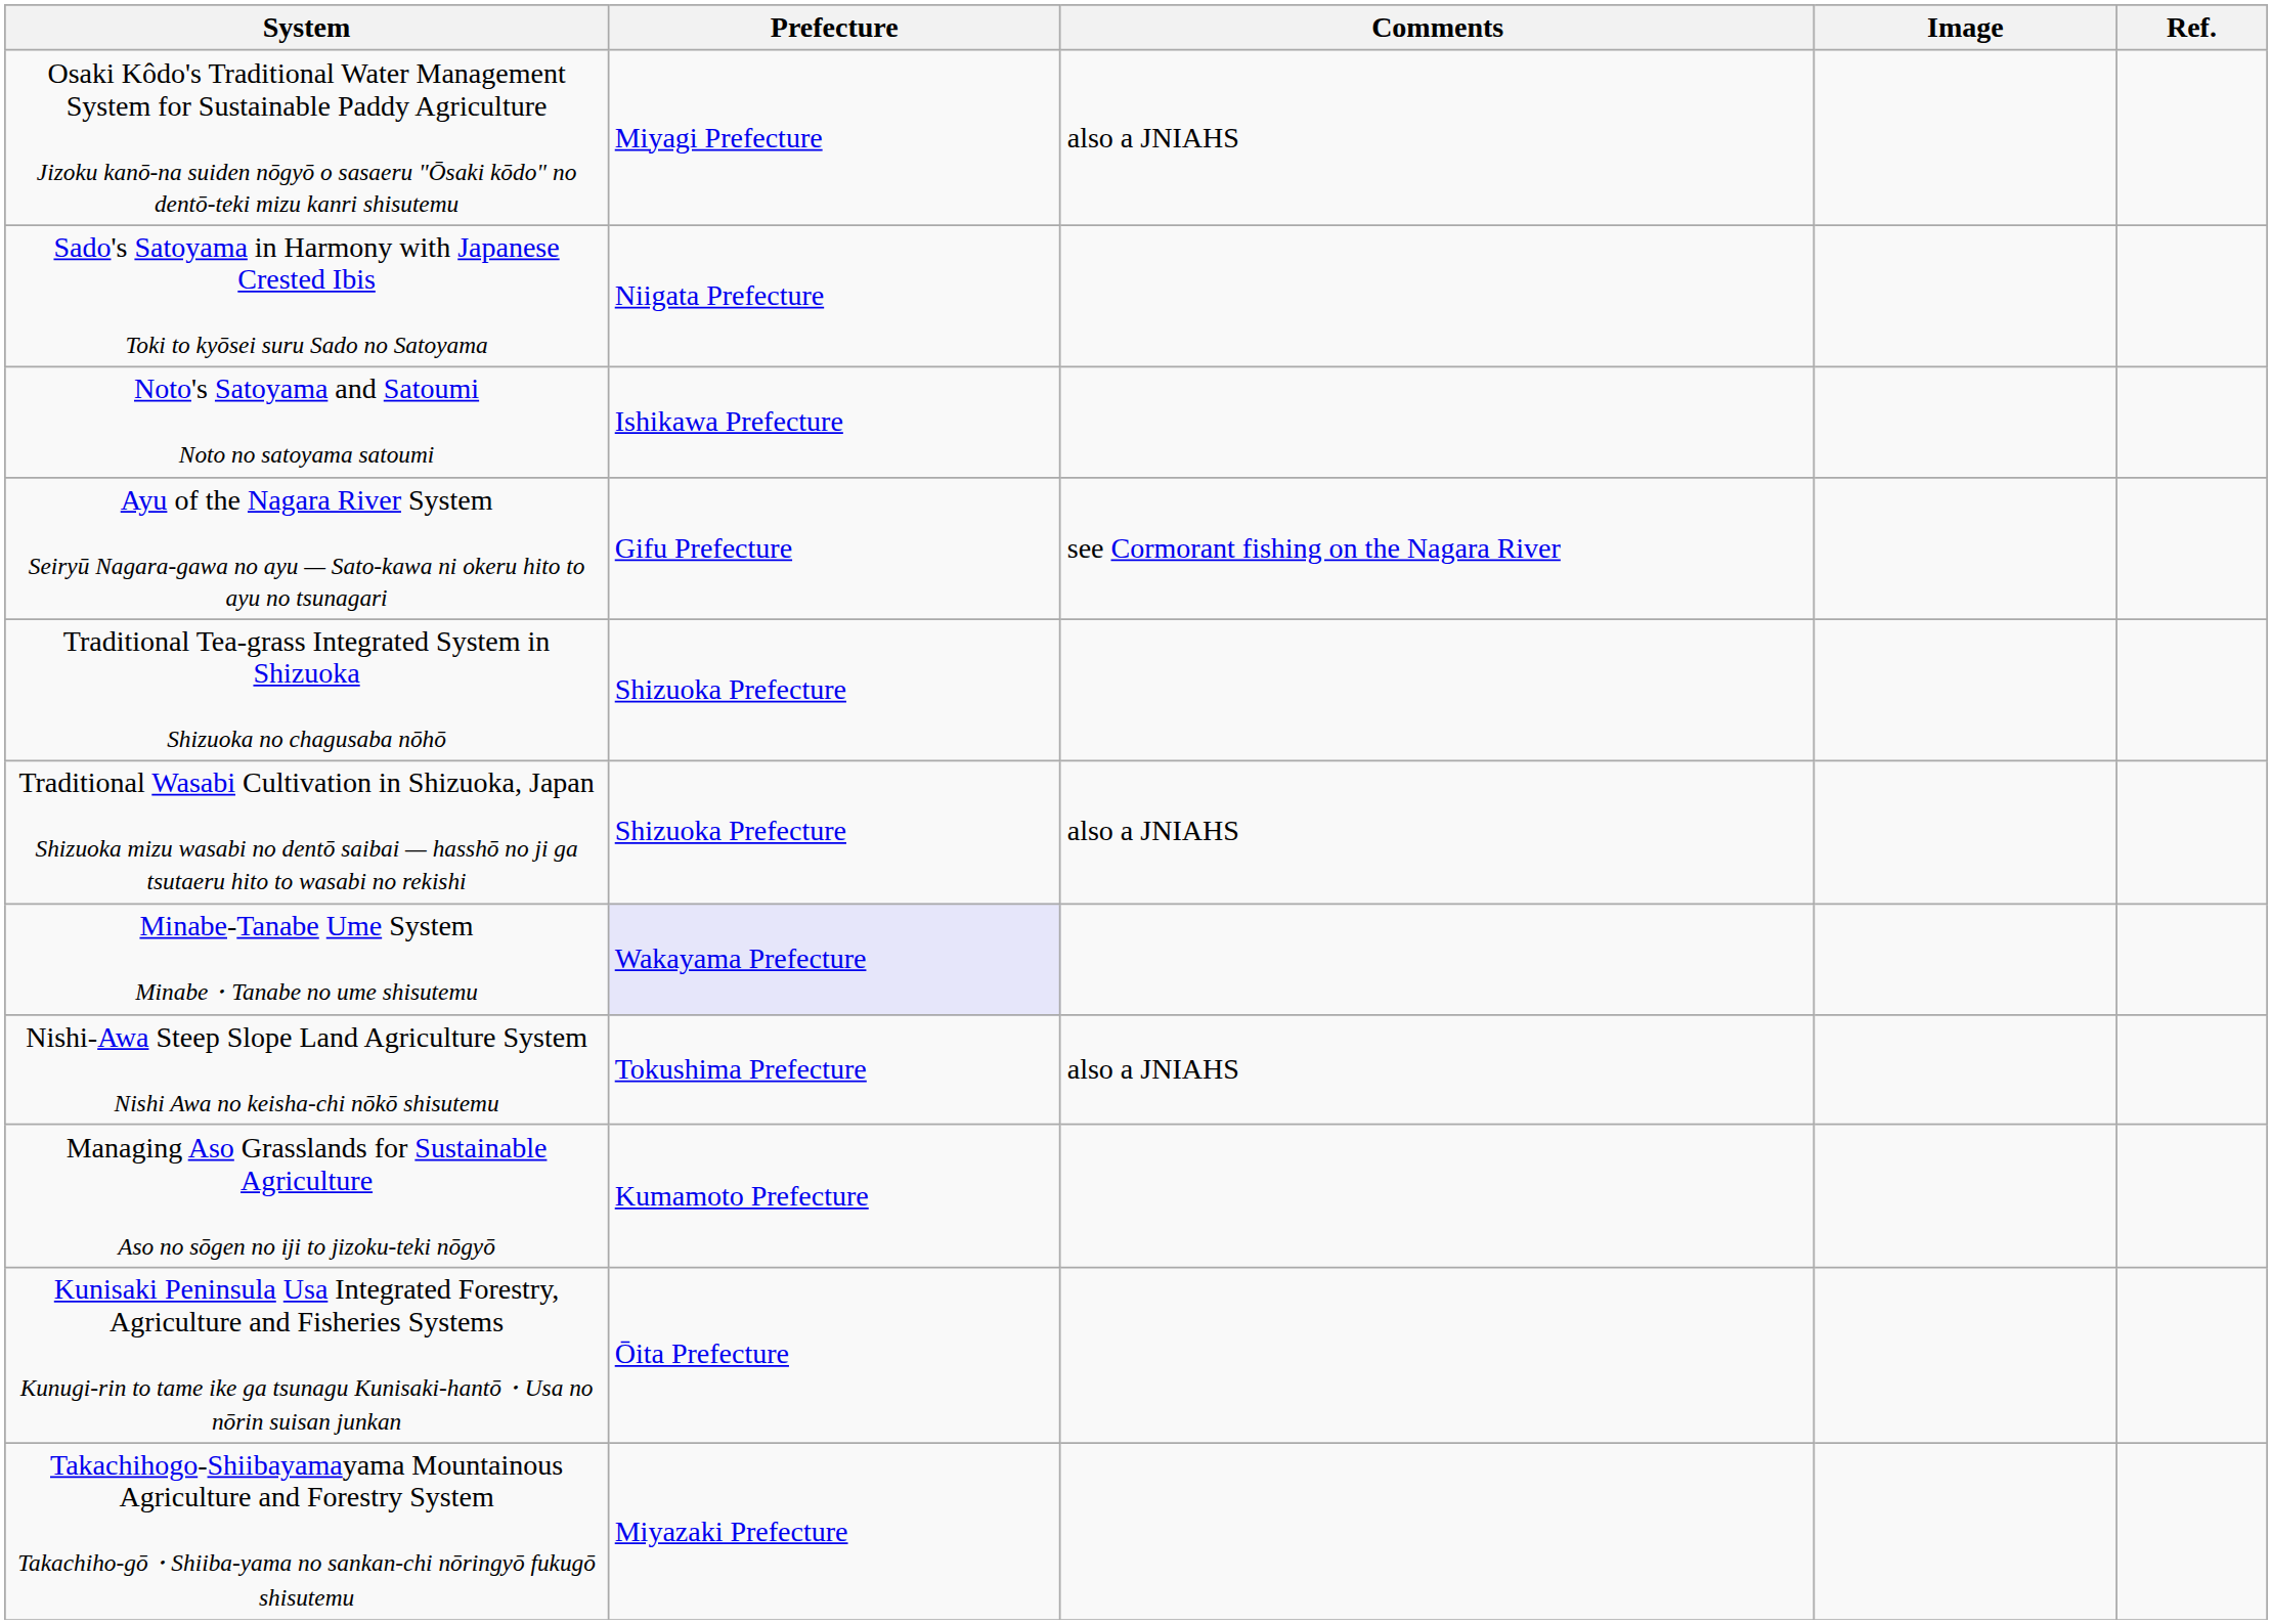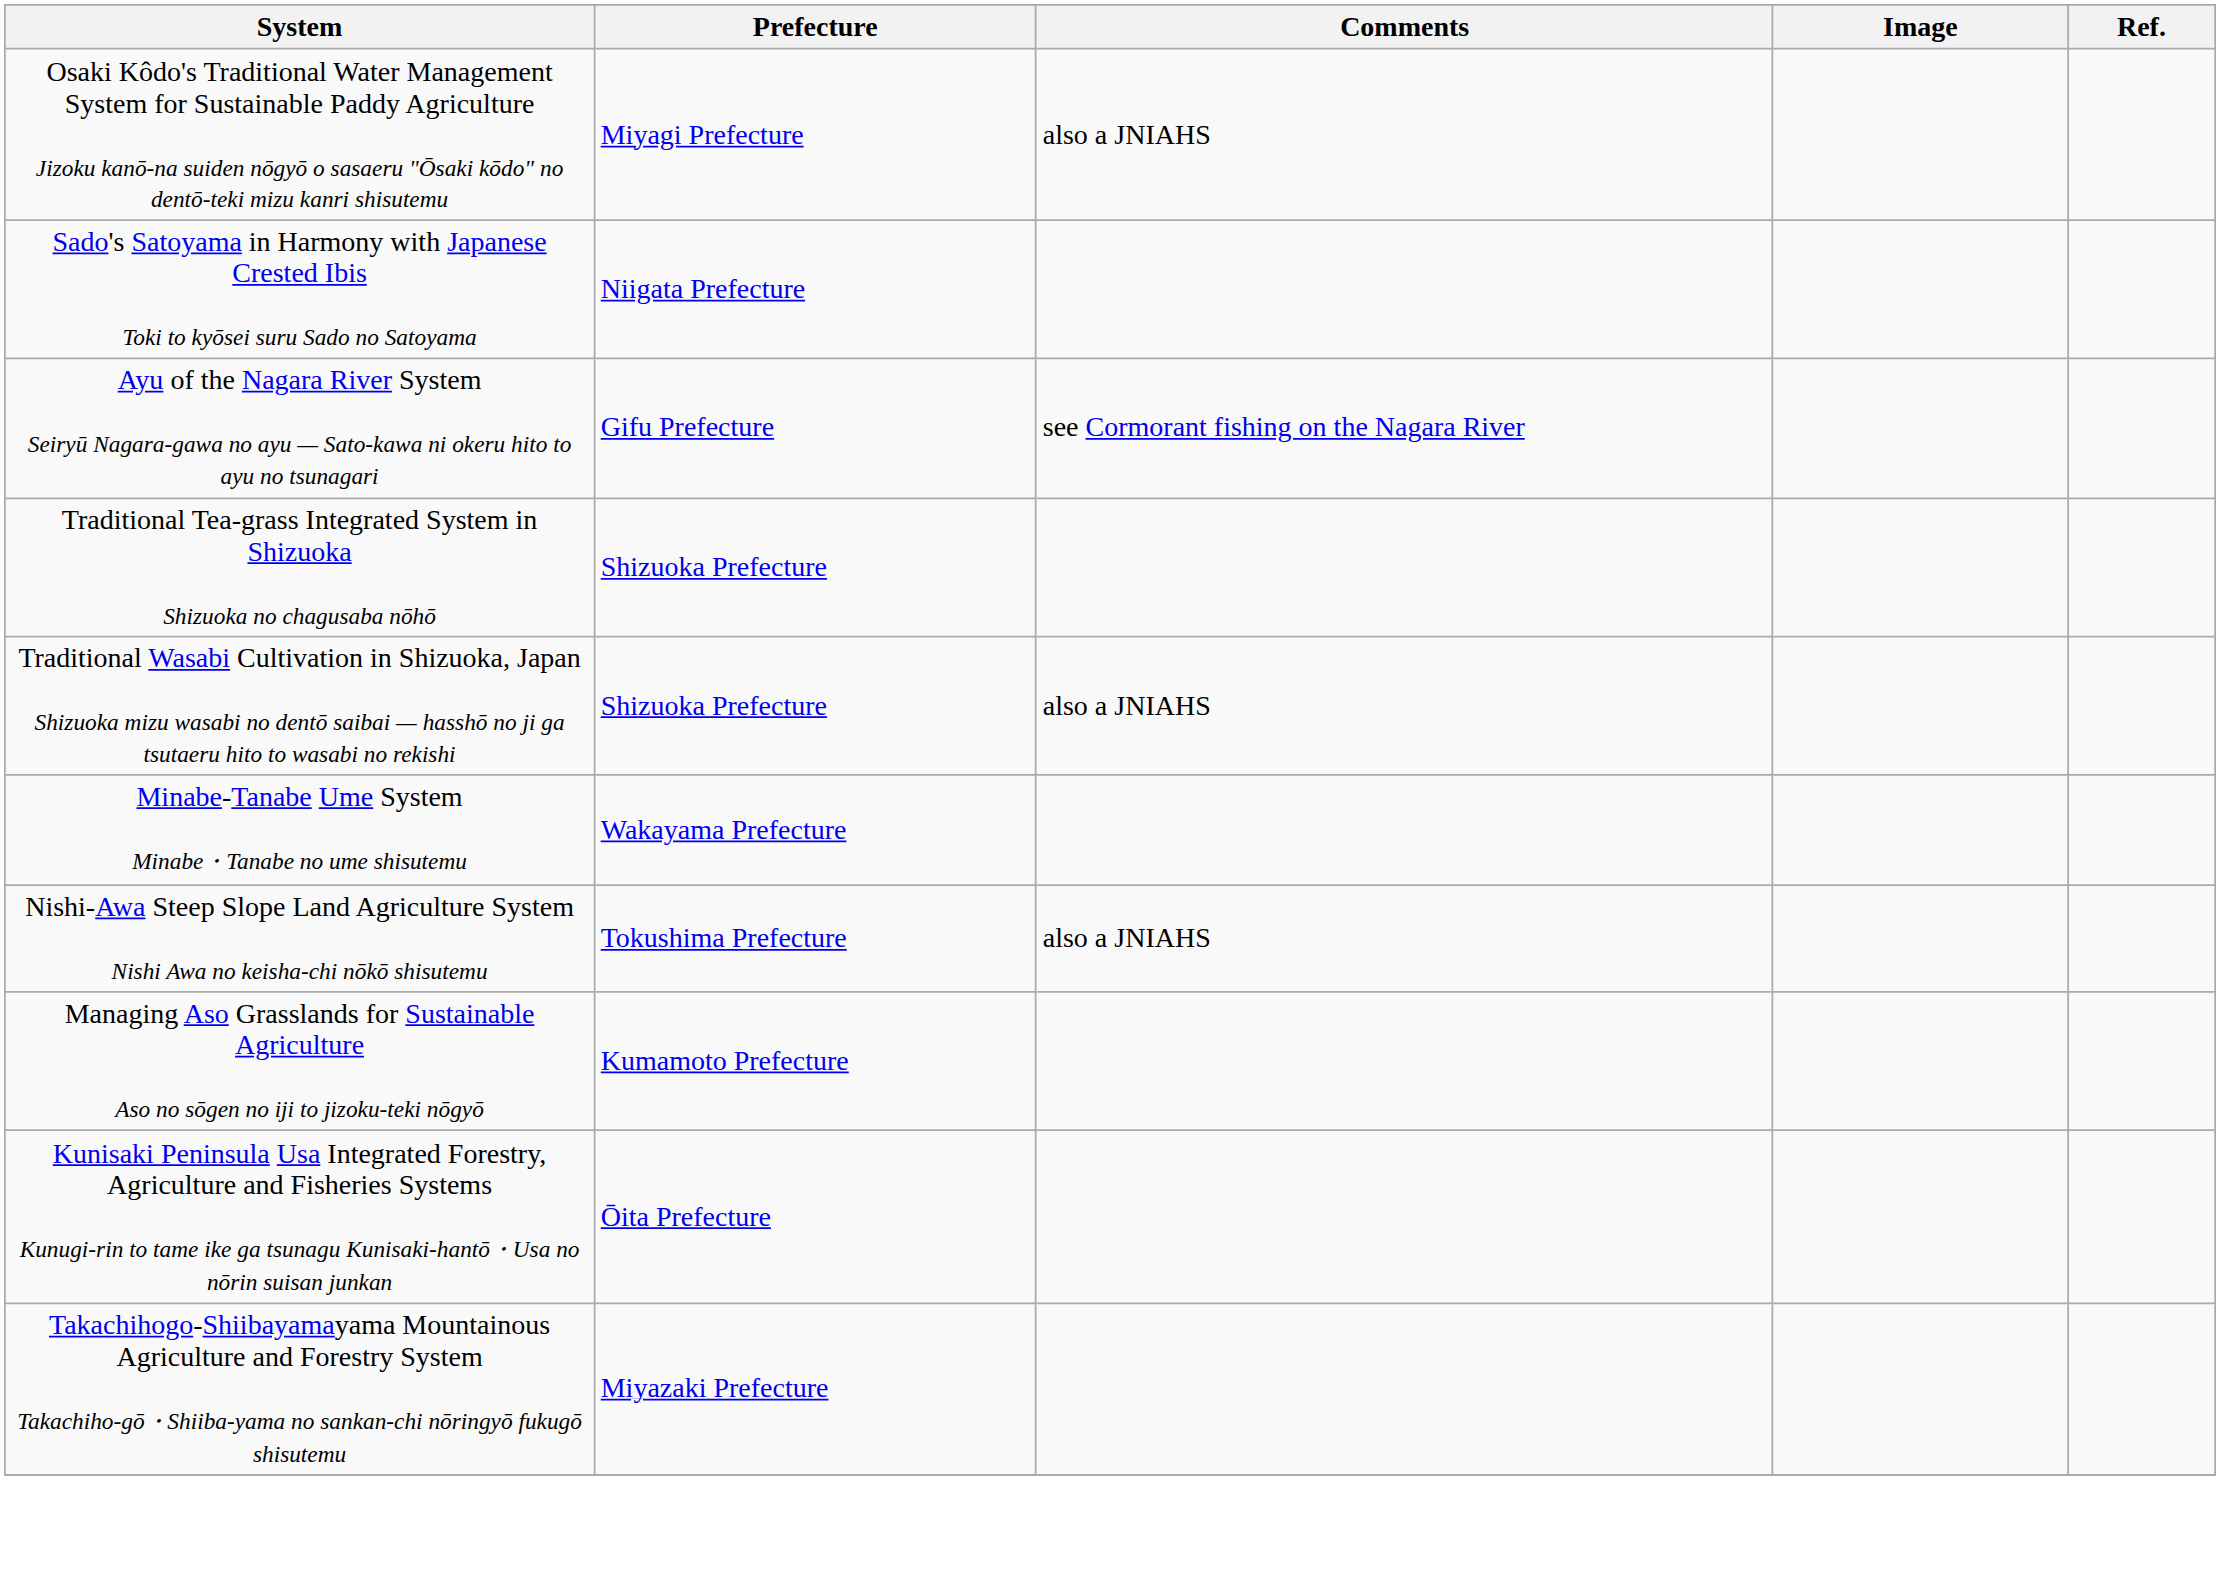 <table class="wikitable sortable"  style="width:100%;">
 <tr>
 <th width="20%" align="left">System</th>
 <th width="15%" align="left">Prefecture</th>
 <th width="25%" align="left">Comments</th>
 <th width="10%" align="left">Image</th>
 <th width="5%" align="left">Ref.</th>
 </tr>
 <tr>
 <td align="center">Osaki Kôdo's Traditional Water Management System for Sustainable Paddy Agriculture<br><br><small><em>Jizoku kanō-na suiden nōgyō o sasaeru "Ōsaki kōdo" no dentō-teki mizu kanri shisutemu</em></small></td>
 <td><a href='#'>Miyagi Prefecture</a></td>
 <td>also a JNIAHS</td>
 <td></td>
 <td></td>
 </tr>
 <tr>
 <td align="center"><a href='#'>Sado</a>'s <a href='#'>Satoyama</a> in Harmony with <a href='#'>Japanese Crested Ibis</a><br><br><small><em>Toki to kyōsei suru Sado no Satoyama</em></small></td>
 <td><a href='#'>Niigata Prefecture</a></td>
-<td></td>
-<td></td>
-<td></td>
-</tr>
-<tr>
-<td align="center"><a href='#'>Noto</a>'s <a href='#'>Satoyama</a> and <a href='#'>Satoumi</a><br><br><small><em>Noto no satoyama satoumi</em></small></td>
-<td><a href='#'>Ishikawa Prefecture</a></td>
 <td></td>
 <td></td>
 <td></td>
 </tr>
 <tr>
 <td align="center"><a href='#'>Ayu</a> of the <a href='#'>Nagara River</a> System<br><br><small><em>Seiryū Nagara-gawa no ayu — Sato-kawa ni okeru hito to ayu no tsunagari</em></small></td>
 <td><a href='#'>Gifu Prefecture</a></td>
 <td>see <a href='#'>Cormorant fishing on the Nagara River</a></td>
 <td></td>
 <td></td>
 </tr>
 <tr>
 <td align="center">Traditional Tea-grass Integrated System in <a href='#'>Shizuoka</a><br><br><small><em>Shizuoka no chagusaba nōhō</em></small></td>
 <td><a href='#'>Shizuoka Prefecture</a></td>
 <td></td>
 <td></td>
 <td></td>
 </tr>
 <tr>
 <td align="center">Traditional <a href='#'>Wasabi</a> Cultivation in Shizuoka, Japan<br><br><small><em>Shizuoka mizu wasabi no dentō saibai — hasshō no ji ga tsutaeru hito to wasabi no rekishi</em></small></td>
 <td><a href='#'>Shizuoka Prefecture</a></td>
 <td>also a JNIAHS</td>
 <td></td>
 <td></td>
 </tr>
 <tr>
 <td align="center"><a href='#'>Minabe</a>-<a href='#'>Tanabe</a> <a href='#'>Ume</a> System<br><br><small><em>Minabe・Tanabe no ume shisutemu</em></small></td>
-<td style="background: lavender;"><a href='#'>Wakayama Prefecture</a></td>
+<td><a href='#'>Wakayama Prefecture</a></td>
 <td></td>
 <td></td>
 <td></td>
 </tr>
 <tr>
 <td align="center">Nishi-<a href='#'>Awa</a> Steep Slope Land Agriculture System<br><br><small><em>Nishi Awa no keisha-chi nōkō shisutemu</em></small></td>
 <td><a href='#'>Tokushima Prefecture</a></td>
 <td>also a JNIAHS</td>
 <td></td>
 <td></td>
 </tr>
 <tr>
 <td align="center">Managing <a href='#'>Aso</a> Grasslands for <a href='#'>Sustainable Agriculture</a><br><br><small><em>Aso no sōgen no iji to jizoku-teki nōgyō</em></small></td>
 <td><a href='#'>Kumamoto Prefecture</a></td>
 <td></td>
 <td></td>
 <td></td>
 </tr>
 <tr>
 <td align="center"><a href='#'>Kunisaki Peninsula</a> <a href='#'>Usa</a> Integrated Forestry, Agriculture and Fisheries Systems<br><br><small><em>Kunugi-rin to tame ike ga tsunagu Kunisaki-hantō・Usa no nōrin suisan junkan</em></small></td>
 <td><a href='#'>Ōita Prefecture</a></td>
 <td></td>
 <td></td>
 <td></td>
 </tr>
 <tr>
 <td align="center"><a href='#'>Takachihogo</a>-<a href='#'>Shiibayama</a>yama Mountainous Agriculture and Forestry System<br><br><small><em>Takachiho-gō・Shiiba-yama no sankan-chi nōringyō fukugō shisutemu</em></small></td>
 <td><a href='#'>Miyazaki Prefecture</a></td>
 <td></td>
 <td></td>
 <td></td>
 </tr>
 <tr>
 </tr>
 </table>
